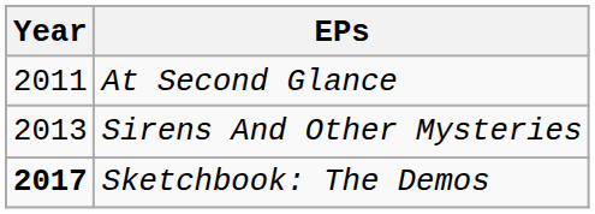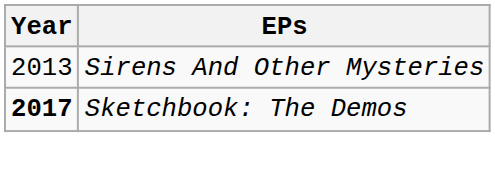 <table class="wikitable">
 <tr>
 <th>Year</th>
 <th>EPs</th>
-</tr>
-<tr>
-<td>2011</td>
-<td><em>At Second Glance</em></td>
 </tr>
 <tr>
 <td>2013</td>
 <td><em>Sirens And Other Mysteries</em></td>
 </tr>
 <tr>
 <td><strong>2017</strong></td>
 <td><em>Sketchbook: The Demos</em></td>
 </tr>
 </table>
